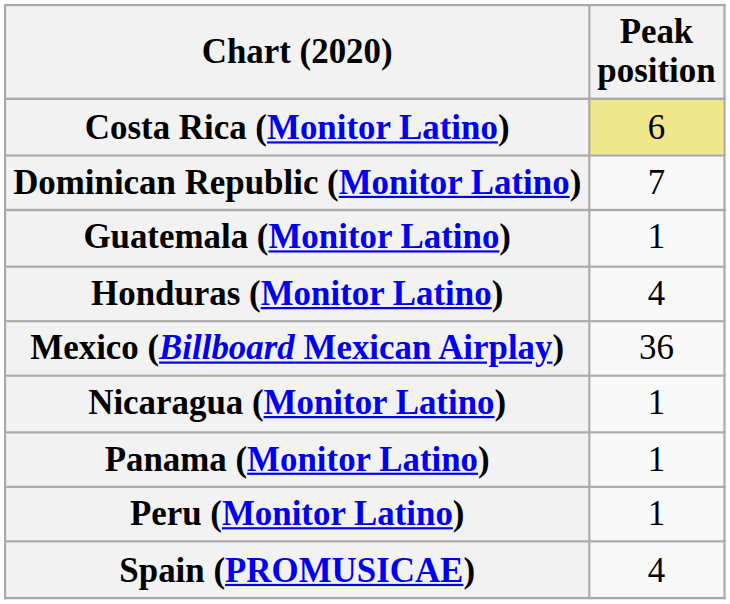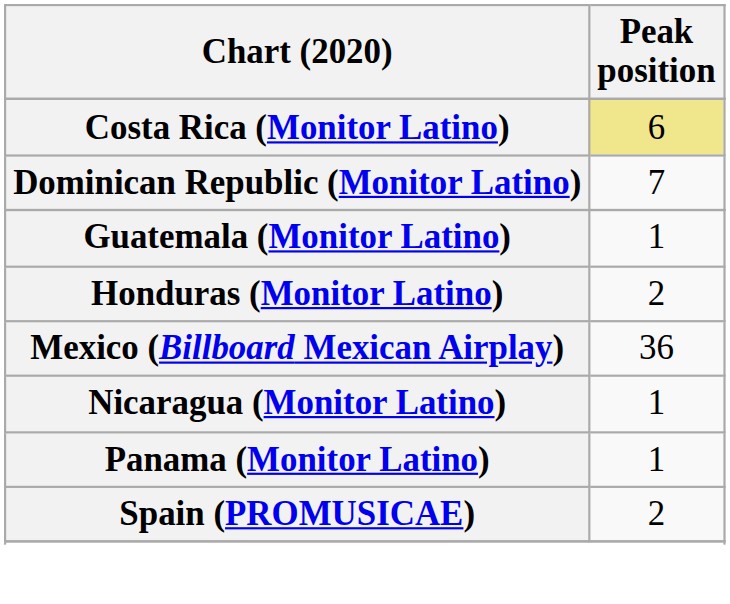 <table class="wikitable sortable plainrowheaders" style="text-align:center">
 <tr>
 <th scope="col">Chart (2020)</th>
 <th scope="col">Peak<br>position</th>
 </tr>
 <tr>
 </tr>
 <tr>
 <th scope="row">Costa Rica (<a href='#'>Monitor Latino</a>)</th>
 <td style="background: khaki;">6</td>
 </tr>
 <tr>
 <th scope="row">Dominican Republic (<a href='#'>Monitor Latino</a>)</th>
 <td>7</td>
 </tr>
 <tr>
 </tr>
 <tr>
 <th scope="row">Guatemala (<a href='#'>Monitor Latino</a>)</th>
 <td>1</td>
 </tr>
 <tr>
 <th scope="row">Honduras (<a href='#'>Monitor Latino</a>)</th>
-<td>4</td>
+<td>2</td>
 </tr>
 <tr>
 <th scope="row">Mexico (<a href='#'><em>Billboard</em> Mexican Airplay</a>)</th>
 <td>36</td>
 </tr>
 <tr>
 <th scope="row">Nicaragua (<a href='#'>Monitor Latino</a>)</th>
 <td>1</td>
 </tr>
 <tr>
 <th scope="row">Panama (<a href='#'>Monitor Latino</a>)</th>
 <td>1</td>
 </tr>
 <tr>
-<th scope="row">Peru (<a href='#'>Monitor Latino</a>)</th>
-<td>1</td>
-</tr>
-<tr>
 <th scope="row">Spain (<a href='#'>PROMUSICAE</a>)</th>
-<td>4</td>
+<td>2</td>
 </tr>
 <tr>
 </tr>
 <tr>
 </tr>
 <tr>
 </tr>
 <tr>
 </tr>
 </table>
